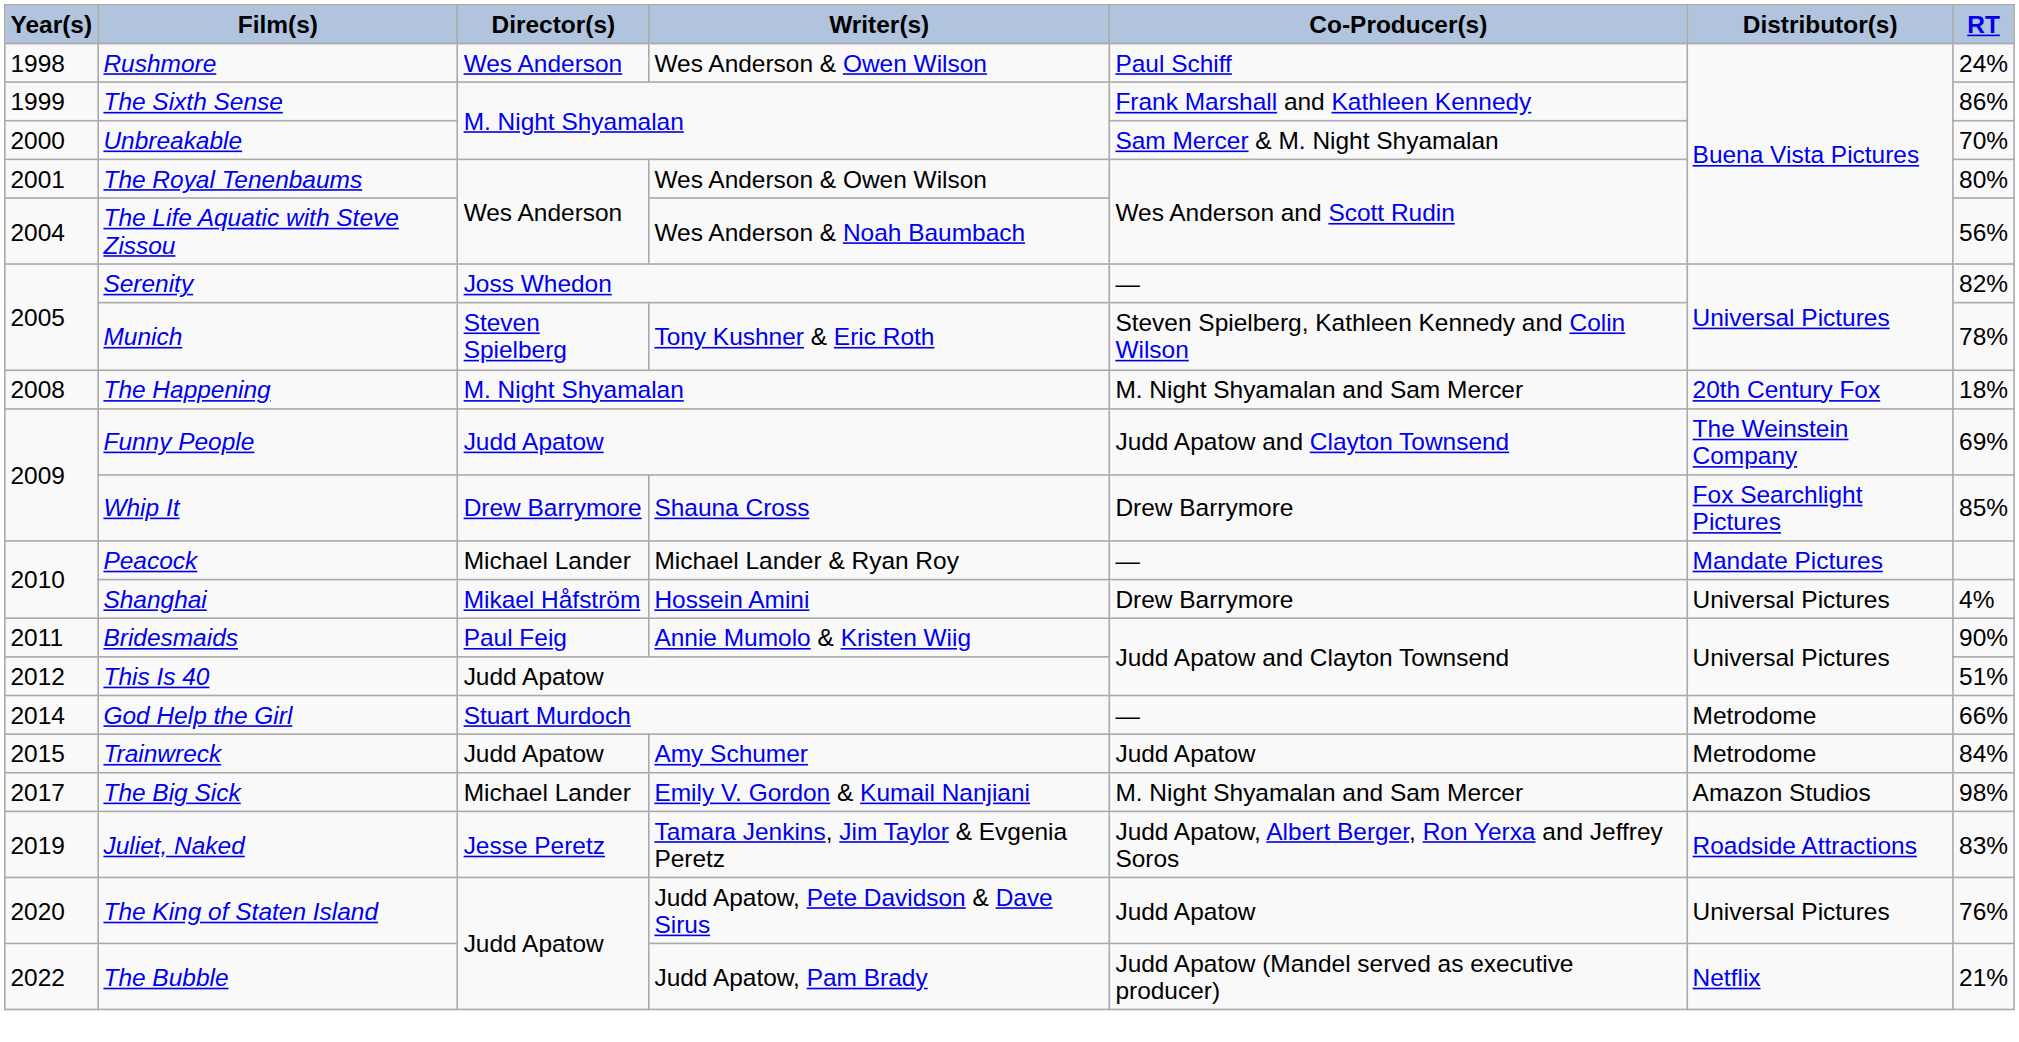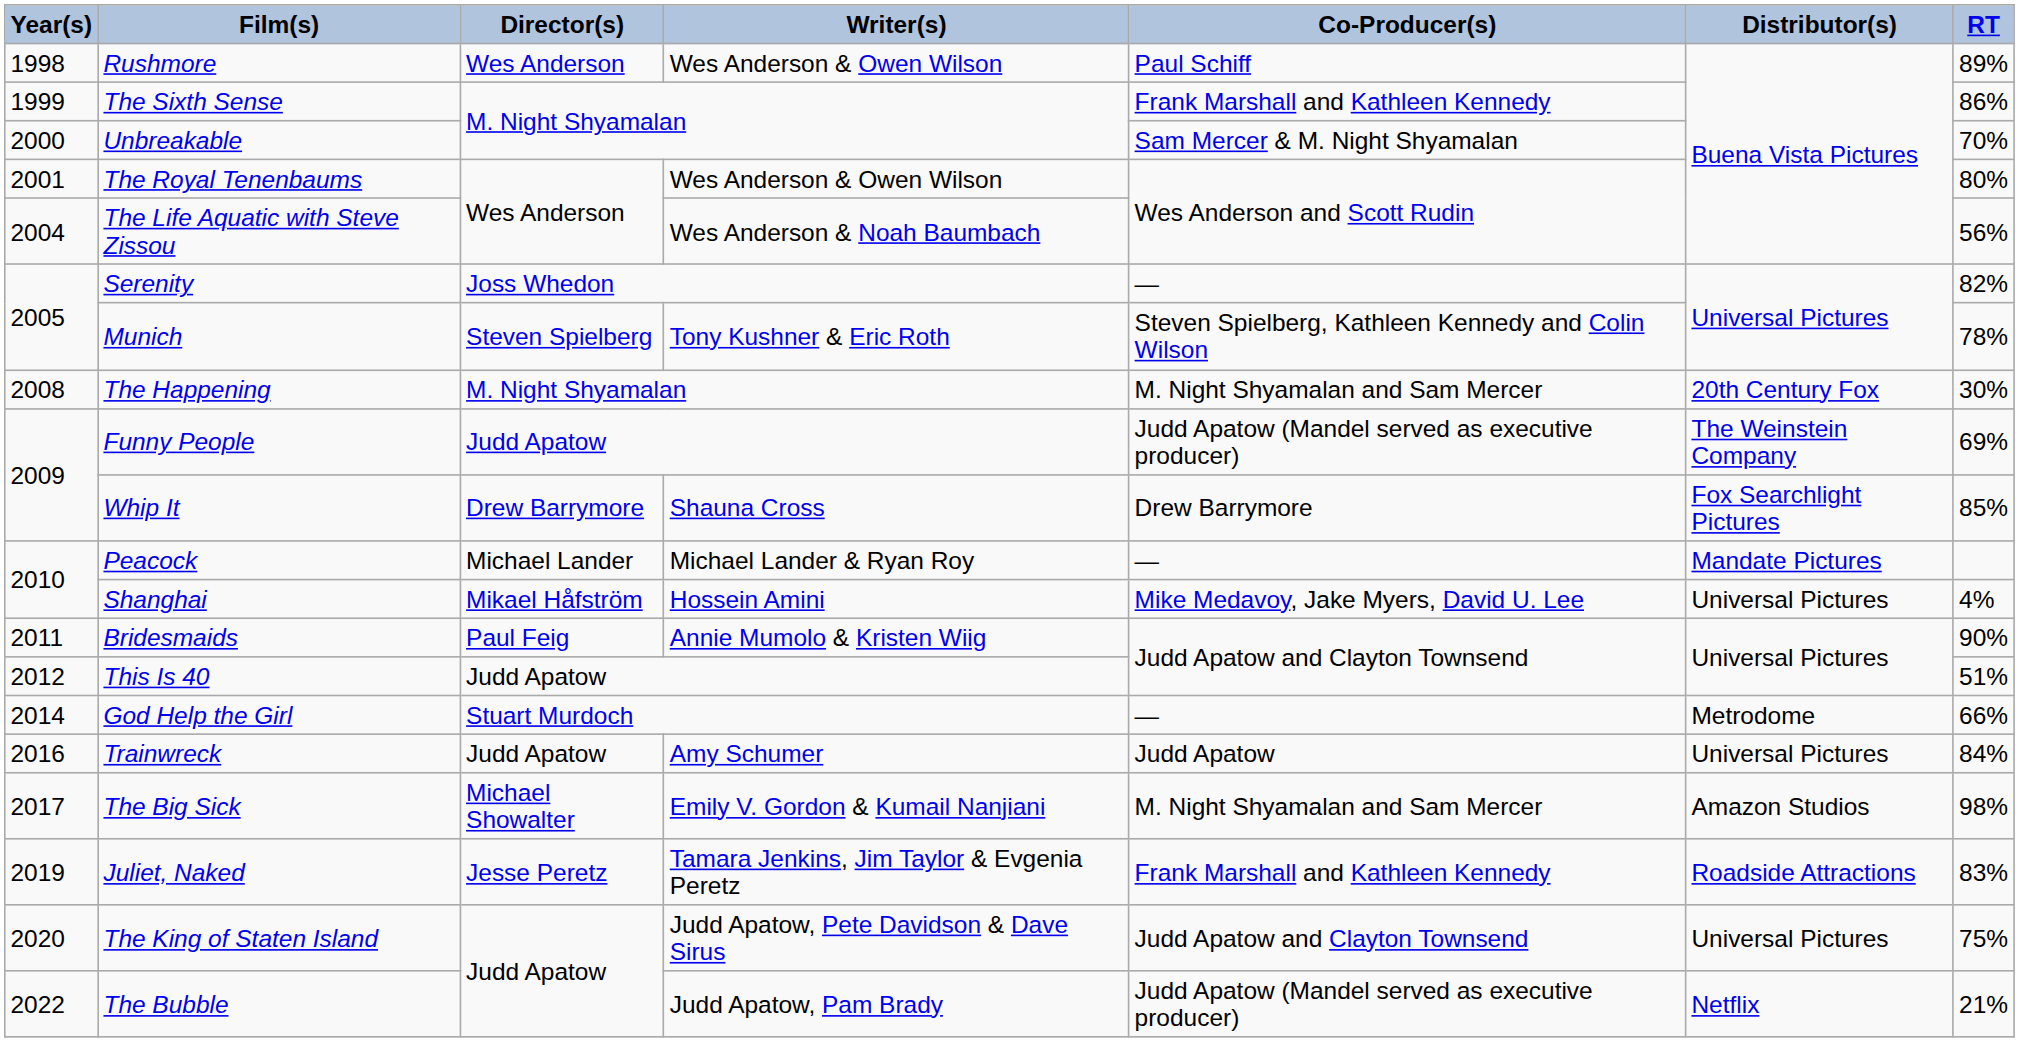 <table class="wikitable" style="font-size:95%;">
 <tr>
 <th style="background:#B0C4DE;">Year(s)</th>
 <th style="background:#B0C4DE;">Film(s)</th>
 <th style="background:#B0C4DE;">Director(s)</th>
 <th style="background:#B0C4DE;">Writer(s)</th>
 <th style="background:#B0C4DE;">Co-Producer(s)</th>
 <th style="background:#B0C4DE;">Distributor(s)</th>
 <th style="background:#B0C4DE;"><a href='#'>RT</a></th>
 </tr>
 <tr>
 <td>1998</td>
 <td><em><a href='#'>Rushmore</a></em></td>
 <td><a href='#'>Wes Anderson</a></td>
 <td>Wes Anderson & <a href='#'>Owen Wilson</a></td>
 <td><a href='#'>Paul Schiff</a></td>
 <td rowspan=5><a href='#'>Buena Vista Pictures</a></td>
-<td>24%</td>
+<td>89%</td>
 </tr>
 <tr>
 <td>1999</td>
 <td><em><a href='#'>The Sixth Sense</a></em></td>
 <td rowspan=2 colspan=2><a href='#'>M. Night Shyamalan</a></td>
 <td><a href='#'>Frank Marshall</a> and <a href='#'>Kathleen Kennedy</a></td>
 <td>86%</td>
 </tr>
 <tr>
 <td>2000</td>
 <td><em><a href='#'>Unbreakable</a></em></td>
 <td><a href='#'>Sam Mercer</a> & M. Night Shyamalan</td>
 <td>70%</td>
 </tr>
 <tr>
 <td>2001</td>
 <td><em><a href='#'>The Royal Tenenbaums</a></em></td>
 <td rowspan=2>Wes Anderson</td>
 <td>Wes Anderson & Owen Wilson</td>
 <td rowspan=2>Wes Anderson and <a href='#'>Scott Rudin</a></td>
 <td>80%</td>
 </tr>
 <tr>
 <td>2004</td>
 <td><em><a href='#'>The Life Aquatic with Steve Zissou</a></em></td>
 <td>Wes Anderson & <a href='#'>Noah Baumbach</a></td>
 <td>56%</td>
 </tr>
 <tr>
 <td rowspan=2>2005</td>
 <td><em><a href='#'>Serenity</a></em></td>
 <td colspan=2><a href='#'>Joss Whedon</a></td>
 <td>—</td>
 <td rowspan=2><a href='#'>Universal Pictures</a></td>
 <td>82% </td>
 </tr>
 <tr>
 <td><em><a href='#'>Munich</a></em></td>
 <td><a href='#'>Steven Spielberg</a></td>
 <td><a href='#'>Tony Kushner</a> & <a href='#'>Eric Roth</a></td>
 <td>Steven Spielberg, Kathleen Kennedy and <a href='#'>Colin Wilson</a></td>
 <td>78%</td>
 </tr>
 <tr>
 <td>2008</td>
 <td><em><a href='#'>The Happening</a></em></td>
 <td colspan=2><a href='#'>M. Night Shyamalan</a></td>
 <td>M. Night Shyamalan and Sam Mercer</td>
 <td><a href='#'>20th Century Fox</a></td>
-<td>18%</td>
+<td>30%</td>
 </tr>
 <tr>
 <td rowspan=2>2009</td>
 <td><em><a href='#'>Funny People</a></em></td>
 <td colspan=2><a href='#'>Judd Apatow</a></td>
-<td>Judd Apatow and <a href='#'>Clayton Townsend</a></td>
+<td>Judd Apatow (Mandel served as executive producer)</td>
 <td><a href='#'>The Weinstein Company</a></td>
 <td>69%</td>
 </tr>
 <tr>
 <td><em><a href='#'>Whip It</a></em></td>
 <td><a href='#'>Drew Barrymore</a></td>
 <td><a href='#'>Shauna Cross</a></td>
 <td>Drew Barrymore</td>
 <td><a href='#'>Fox Searchlight Pictures</a></td>
 <td>85%</td>
 </tr>
 <tr>
 <td rowspan=2>2010</td>
 <td><em><a href='#'>Peacock</a></em></td>
 <td>Michael Lander</td>
 <td>Michael Lander & Ryan Roy</td>
 <td>—</td>
 <td><a href='#'>Mandate Pictures</a></td>
 <td></td>
 </tr>
 <tr>
 <td><em><a href='#'>Shanghai</a></em></td>
 <td><a href='#'>Mikael Håfström</a></td>
 <td><a href='#'>Hossein Amini</a></td>
-<td>Drew Barrymore</td>
+<td><a href='#'>Mike Medavoy</a>, Jake Myers, <a href='#'>David U. Lee</a></td>
 <td>Universal Pictures</td>
 <td>4%</td>
 </tr>
 <tr>
 <td>2011</td>
 <td><em><a href='#'>Bridesmaids</a></em></td>
 <td><a href='#'>Paul Feig</a></td>
 <td><a href='#'>Annie Mumolo</a> & <a href='#'>Kristen Wiig</a></td>
 <td rowspan=2>Judd Apatow and Clayton Townsend</td>
 <td rowspan=2>Universal Pictures</td>
 <td>90%</td>
 </tr>
 <tr>
 <td>2012</td>
 <td><em><a href='#'>This Is 40</a></em></td>
 <td colspan=2>Judd Apatow</td>
 <td>51%</td>
 </tr>
 <tr>
 <td>2014</td>
 <td><em><a href='#'>God Help the Girl</a></em></td>
 <td colspan=2><a href='#'>Stuart Murdoch</a></td>
 <td>—</td>
 <td>Metrodome</td>
 <td>66%</td>
 </tr>
 <tr>
-<td>2015</td>
+<td>2016</td>
 <td><em><a href='#'>Trainwreck</a></em></td>
 <td>Judd Apatow</td>
 <td><a href='#'>Amy Schumer</a></td>
 <td>Judd Apatow</td>
-<td>Metrodome</td>
+<td>Universal Pictures</td>
 <td>84%</td>
 </tr>
 <tr>
 <td>2017</td>
 <td><em><a href='#'>The Big Sick</a></em></td>
-<td>Michael Lander</td>
+<td><a href='#'>Michael Showalter</a></td>
 <td><a href='#'>Emily V. Gordon</a> & <a href='#'>Kumail Nanjiani</a></td>
 <td>M. Night Shyamalan and Sam Mercer</td>
 <td>Amazon Studios</td>
 <td>98%</td>
 </tr>
 <tr>
 <td>2019</td>
 <td><em><a href='#'>Juliet, Naked</a></em></td>
 <td><a href='#'>Jesse Peretz</a></td>
 <td><a href='#'>Tamara Jenkins</a>, <a href='#'>Jim Taylor</a> & Evgenia Peretz</td>
-<td>Judd Apatow, <a href='#'>Albert Berger</a>, <a href='#'>Ron Yerxa</a> and Jeffrey Soros</td>
+<td><a href='#'>Frank Marshall</a> and <a href='#'>Kathleen Kennedy</a></td>
 <td><a href='#'>Roadside Attractions</a></td>
 <td>83%</td>
 </tr>
 <tr>
 <td>2020</td>
 <td><em><a href='#'>The King of Staten Island</a></em></td>
 <td rowspan=2>Judd Apatow</td>
 <td>Judd Apatow, <a href='#'>Pete Davidson</a> & <a href='#'>Dave Sirus</a></td>
-<td>Judd Apatow</td>
+<td>Judd Apatow and <a href='#'>Clayton Townsend</a></td>
 <td>Universal Pictures</td>
-<td>76%</td>
+<td>75%</td>
 </tr>
 <tr>
 <td>2022</td>
 <td><em><a href='#'> The Bubble</a></em></td>
 <td>Judd Apatow, <a href='#'>Pam Brady</a></td>
 <td>Judd Apatow (Mandel served as executive producer)</td>
 <td><a href='#'>Netflix</a></td>
 <td>21%</td>
 </tr>
 </table>
